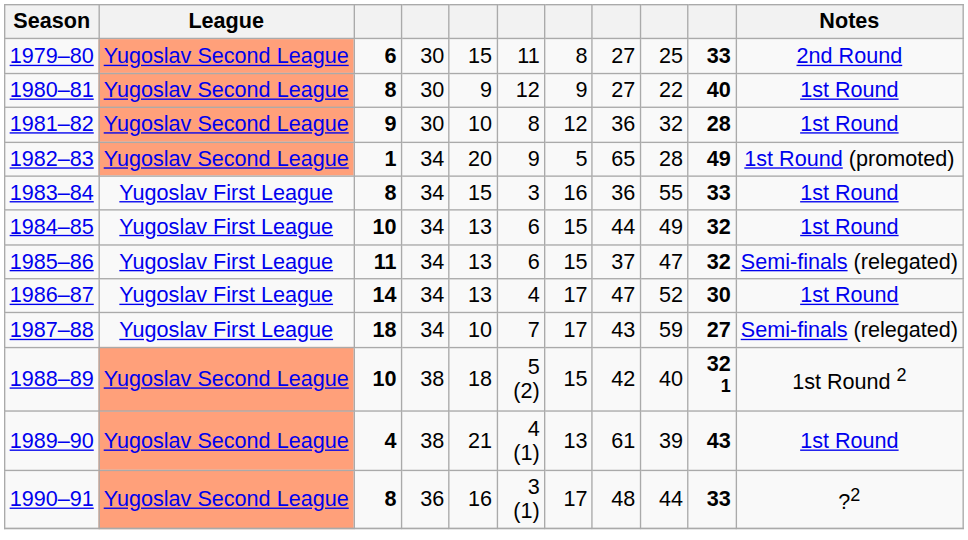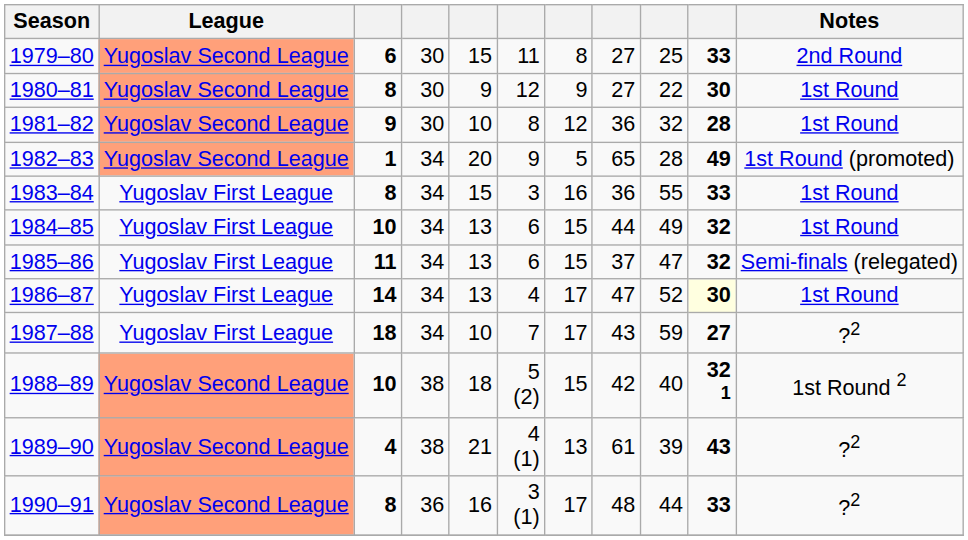 <table class="wikitable sortable collapsible collapsed" style="text-align:center; font-size:100%">
 <tr style="background:#efefef">
 <th>Season</th>
 <th>League</th>
 <th width=28></th>
 <th width=28></th>
 <th width=28></th>
 <th width=28></th>
 <th width=28></th>
 <th width=28></th>
 <th width=28></th>
 <th width=28></th>
 <th>Notes</th>
 </tr>
 <tr>
 <td><a href='#'>1979–80</a></td>
 <td style="background:#ffa07a;"><a href='#'>Yugoslav Second League</a></td>
 <td align=right><strong>6</strong></td>
 <td align=right>30</td>
 <td align=right>15</td>
 <td align=right>11</td>
 <td align=right>8</td>
 <td align=right>27</td>
 <td align=right>25</td>
 <td align=right><strong>33</strong></td>
 <td><a href='#'>2nd Round</a></td>
 </tr>
 <tr>
 <td><a href='#'>1980–81</a></td>
 <td style="background:#ffa07a;"><a href='#'>Yugoslav Second League</a></td>
 <td align=right><strong>8</strong></td>
 <td align=right>30</td>
 <td align=right>9</td>
 <td align=right>12</td>
 <td align=right>9</td>
 <td align=right>27</td>
 <td align=right>22</td>
-<td align=right><strong>40</strong></td>
+<td align=right><strong>30</strong></td>
 <td><a href='#'>1st Round</a></td>
 </tr>
 <tr>
 <td><a href='#'>1981–82</a></td>
 <td style="background:#ffa07a;"><a href='#'>Yugoslav Second League</a></td>
 <td align=right><strong>9</strong></td>
 <td align=right>30</td>
 <td align=right>10</td>
 <td align=right>8</td>
 <td align=right>12</td>
 <td align=right>36</td>
 <td align=right>32</td>
 <td align=right><strong>28</strong></td>
 <td><a href='#'>1st Round</a></td>
 </tr>
 <tr>
 <td><a href='#'>1982–83</a></td>
 <td style="background:#ffa07a;"><a href='#'>Yugoslav Second League</a></td>
 <td align=right><strong>1</strong></td>
 <td align=right>34</td>
 <td align=right>20</td>
 <td align=right>9</td>
 <td align=right>5</td>
 <td align=right>65</td>
 <td align=right>28</td>
 <td align=right><strong>49</strong></td>
 <td><a href='#'>1st Round</a> (promoted)</td>
 </tr>
 <tr>
 <td><a href='#'>1983–84</a></td>
 <td><a href='#'>Yugoslav First League</a></td>
 <td align=right><strong>8</strong></td>
 <td align=right>34</td>
 <td align=right>15</td>
 <td align=right>3</td>
 <td align=right>16</td>
 <td align=right>36</td>
 <td align=right>55</td>
 <td align=right><strong>33</strong></td>
 <td><a href='#'>1st Round</a></td>
 </tr>
 <tr>
 <td><a href='#'>1984–85</a></td>
 <td><a href='#'>Yugoslav First League</a></td>
 <td align=right><strong>10</strong></td>
 <td align=right>34</td>
 <td align=right>13</td>
 <td align=right>6</td>
 <td align=right>15</td>
 <td align=right>44</td>
 <td align=right>49</td>
 <td align=right><strong>32</strong></td>
 <td><a href='#'>1st Round</a></td>
 </tr>
 <tr>
 <td><a href='#'>1985–86</a></td>
 <td><a href='#'>Yugoslav First League</a></td>
 <td align=right><strong>11</strong></td>
 <td align=right>34</td>
 <td align=right>13</td>
 <td align=right>6</td>
 <td align=right>15</td>
 <td align=right>37</td>
 <td align=right>47</td>
 <td align=right><strong>32</strong></td>
 <td><a href='#'>Semi-finals</a> (relegated)</td>
 </tr>
 <tr>
 <td><a href='#'>1986–87</a></td>
 <td><a href='#'>Yugoslav First League</a></td>
 <td align=right><strong>14</strong></td>
 <td align=right>34</td>
 <td align=right>13</td>
 <td align=right>4</td>
 <td align=right>17</td>
 <td align=right>47</td>
 <td align=right>52</td>
-<td align=right><strong>30</strong></td>
+<td align=right style="background: lightyellow;"><strong>30</strong></td>
 <td><a href='#'>1st Round</a></td>
 </tr>
 <tr>
 <td><a href='#'>1987–88</a></td>
 <td><a href='#'>Yugoslav First League</a></td>
 <td align=right><strong>18</strong></td>
 <td align=right>34</td>
 <td align=right>10</td>
 <td align=right>7</td>
 <td align=right>17</td>
 <td align=right>43</td>
 <td align=right>59</td>
 <td align=right><strong>27</strong></td>
-<td><a href='#'>Semi-finals</a> (relegated)</td>
+<td>?<sup>2</sup></td>
 </tr>
 <tr>
 <td><a href='#'>1988–89</a></td>
 <td style="background:#ffa07a;"><a href='#'>Yugoslav Second League</a></td>
 <td align=right><strong>10</strong></td>
 <td align=right>38</td>
 <td align=right>18</td>
 <td align=right>5 (2)</td>
 <td align=right>15</td>
 <td align=right>42</td>
 <td align=right>40</td>
 <td align=right><strong>32 <sup>1</sup></strong></td>
 <td>1st Round <sup>2</sup></td>
 </tr>
 <tr>
 <td><a href='#'>1989–90</a></td>
 <td style="background:#ffa07a;"><a href='#'>Yugoslav Second League</a></td>
 <td align=right><strong>4</strong></td>
 <td align=right>38</td>
 <td align=right>21</td>
 <td align=right>4 (1)</td>
 <td align=right>13</td>
 <td align=right>61</td>
 <td align=right>39</td>
 <td align=right><strong>43</strong></td>
-<td><a href='#'>1st Round</a></td>
+<td>?<sup>2</sup></td>
 </tr>
 <tr>
 <td><a href='#'>1990–91</a></td>
 <td style="background:#ffa07a;"><a href='#'>Yugoslav Second League</a></td>
 <td align=right><strong>8</strong></td>
 <td align=right>36</td>
 <td align=right>16</td>
 <td align=right>3 (1)</td>
 <td align=right>17</td>
 <td align=right>48</td>
 <td align=right>44</td>
 <td align=right><strong>33</strong></td>
 <td>?<sup>2</sup></td>
 </tr>
 <tr>
 </tr>
 </table>
